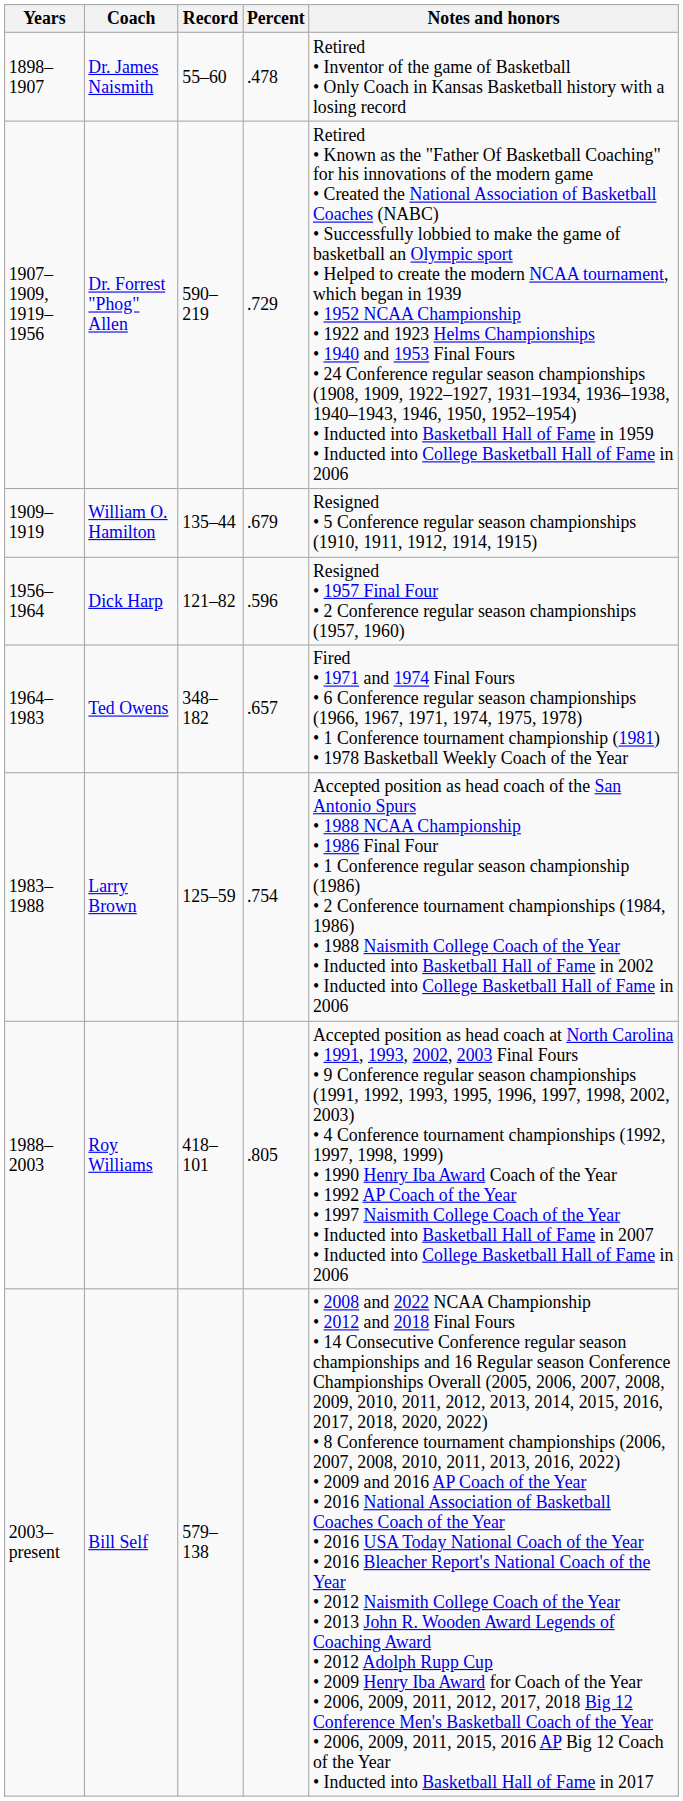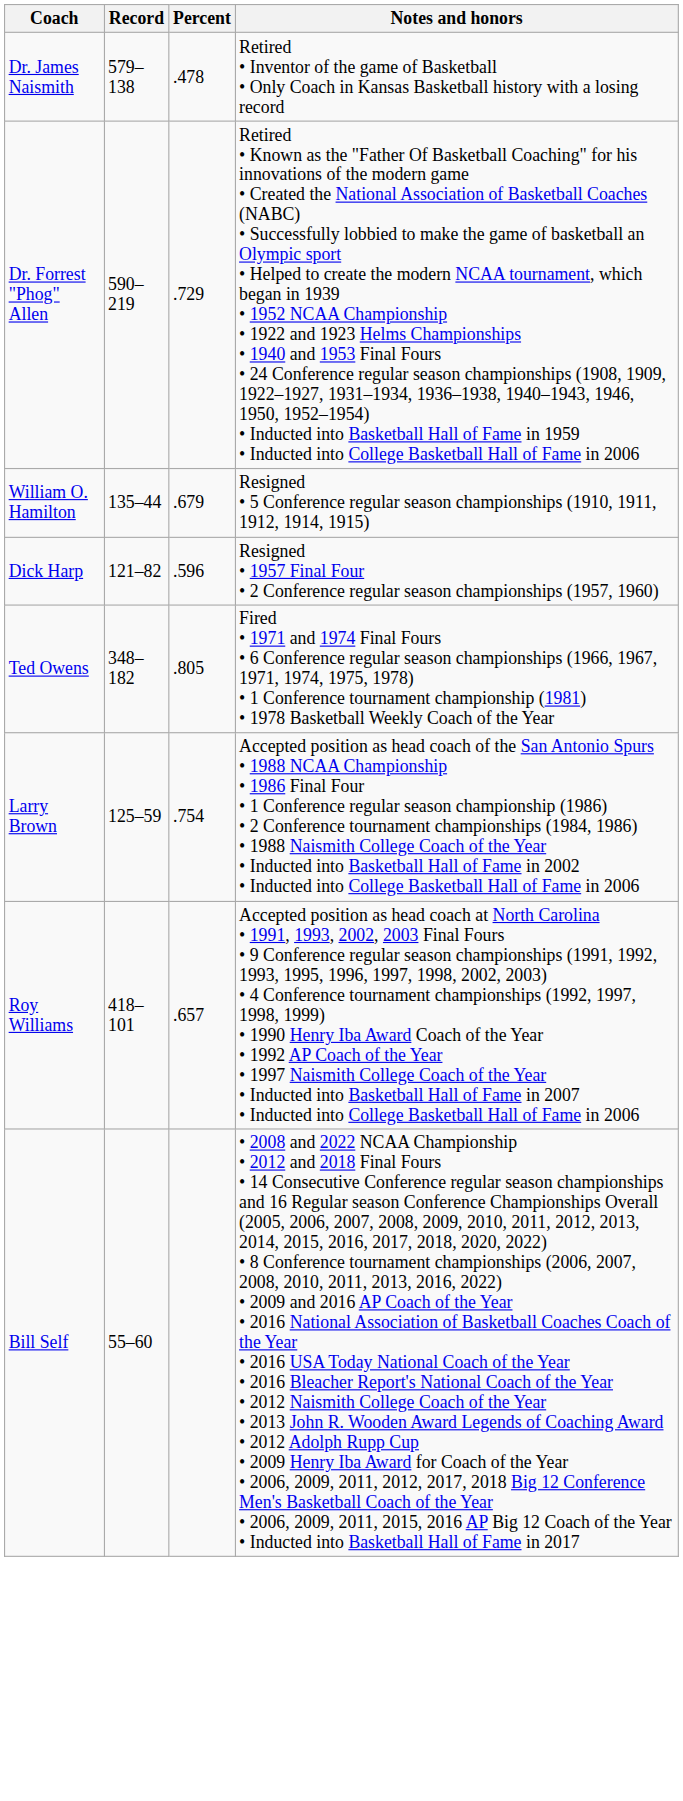 <table class="wikitable">
 <tr>
-<th>Years</th>
 <th>Coach</th>
 <th>Record</th>
 <th>Percent</th>
 <th>Notes and honors</th>
 </tr>
 <tr>
-<td>1898–1907</td>
 <td><a href='#'>Dr. James Naismith</a></td>
-<td>55–60</td>
+<td>579–138</td>
 <td>.478</td>
 <td>Retired<br>  • Inventor of the game of Basketball<br> • Only Coach in Kansas Basketball history with a losing record</td>
 </tr>
 <tr>
-<td>1907–1909, 1919–1956</td>
 <td><a href='#'>Dr. Forrest "Phog" Allen</a></td>
 <td>590–219</td>
 <td>.729</td>
 <td>Retired<br>• Known as the "Father Of Basketball Coaching" for his innovations of the modern game<br> • Created the <a href='#'>National Association of Basketball Coaches</a> (NABC)<br> • Successfully lobbied to make the game of basketball an <a href='#'>Olympic sport</a><br> • Helped to create the modern <a href='#'>NCAA tournament</a>, which began in 1939<br> • <a href='#'>1952 NCAA Championship</a><br> • 1922 and 1923 <a href='#'>Helms Championships</a><br> • <a href='#'>1940</a> and <a href='#'>1953</a> Final Fours<br> • 24 Conference regular season championships (1908, 1909, 1922–1927, 1931–1934, 1936–1938, 1940–1943, 1946, 1950, 1952–1954)<br> • Inducted into <a href='#'>Basketball Hall of Fame</a> in 1959<br> • Inducted into <a href='#'>College Basketball Hall of Fame</a> in 2006</td>
 </tr>
 <tr>
-<td>1909–1919</td>
 <td><a href='#'>William O. Hamilton</a></td>
 <td>135–44</td>
 <td>.679</td>
 <td>Resigned<br> • 5 Conference regular season championships (1910, 1911, 1912, 1914, 1915)</td>
 </tr>
 <tr>
-<td>1956–1964</td>
 <td><a href='#'>Dick Harp</a></td>
 <td>121–82</td>
 <td>.596</td>
 <td>Resigned<br> •  <a href='#'>1957 Final Four</a><br> • 2 Conference regular season championships (1957, 1960)<br></td>
 </tr>
 <tr>
-<td>1964–1983</td>
 <td><a href='#'>Ted Owens</a></td>
 <td>348–182</td>
-<td>.657</td>
+<td>.805</td>
 <td>Fired<br> • <a href='#'>1971</a> and <a href='#'>1974</a> Final Fours<br> • 6 Conference regular season championships (1966, 1967, 1971, 1974, 1975, 1978)<br> • 1 Conference tournament championship (<a href='#'>1981</a>)<br> • 1978 Basketball Weekly Coach of the Year</td>
 </tr>
 <tr>
-<td>1983–1988</td>
 <td><a href='#'>Larry Brown</a></td>
 <td>125–59</td>
 <td>.754</td>
 <td>Accepted position as head coach of the <a href='#'>San Antonio Spurs</a><br> • <a href='#'>1988 NCAA Championship</a><br> • <a href='#'>1986</a> Final Four<br> • 1 Conference regular season championship (1986)<br> • 2 Conference tournament championships (1984, 1986)<br> • 1988 <a href='#'>Naismith College Coach of the Year</a><br> • Inducted into <a href='#'>Basketball Hall of Fame</a> in 2002<br> • Inducted into <a href='#'>College Basketball Hall of Fame</a> in 2006</td>
 </tr>
 <tr>
-<td>1988–2003</td>
 <td><a href='#'>Roy Williams</a></td>
 <td>418–101</td>
-<td>.805</td>
+<td>.657</td>
 <td>Accepted position as head coach at <a href='#'>North Carolina</a><br> • <a href='#'>1991</a>, <a href='#'>1993</a>, <a href='#'>2002</a>, <a href='#'>2003</a> Final Fours<br> • 9 Conference regular season championships (1991, 1992, 1993, 1995, 1996, 1997, 1998, 2002, 2003)<br> • 4 Conference tournament championships (1992, 1997, 1998, 1999)<br> • 1990 <a href='#'>Henry Iba Award</a> Coach of the Year<br> • 1992 <a href='#'>AP Coach of the Year</a><br> • 1997 <a href='#'>Naismith College Coach of the Year</a><br> • Inducted into <a href='#'>Basketball Hall of Fame</a> in 2007<br> • Inducted into <a href='#'>College Basketball Hall of Fame</a> in 2006</td>
 </tr>
 <tr>
-<td>2003–present</td>
 <td><a href='#'>Bill Self</a></td>
-<td>579–138</td>
+<td>55–60</td>
 <td></td>
 <td> • <a href='#'>2008</a> and <a href='#'>2022</a> NCAA Championship<br> • <a href='#'>2012</a> and <a href='#'>2018</a> Final Fours<br> • 14 Consecutive Conference regular season championships and 16 Regular season Conference Championships Overall (2005, 2006, 2007, 2008, 2009, 2010, 2011, 2012, 2013, 2014, 2015, 2016, 2017, 2018, 2020, 2022) <br> • 8 Conference tournament championships (2006, 2007, 2008, 2010, 2011, 2013, 2016, 2022)<br> • 2009 and 2016 <a href='#'>AP Coach of the Year</a><br> • 2016 <a href='#'>National Association of Basketball Coaches Coach of the Year</a><br> • 2016 <a href='#'>USA Today National Coach of the Year</a><br> • 2016 <a href='#'>Bleacher Report's National Coach of the Year</a><br> • 2012 <a href='#'>Naismith College Coach of the Year</a><br> • 2013 <a href='#'>John R. Wooden Award Legends of Coaching Award</a><br> • 2012 <a href='#'>Adolph Rupp Cup</a><br> • 2009 <a href='#'>Henry Iba Award</a> for Coach of the Year<br> • 2006, 2009, 2011, 2012, 2017, 2018 <a href='#'>Big 12 Conference Men's Basketball Coach of the Year</a><br> • 2006, 2009, 2011, 2015, 2016 <a href='#'>AP</a> Big 12 Coach of the Year<br> • Inducted into <a href='#'>Basketball Hall of Fame</a> in 2017<br></td>
 </tr>
 </table>
